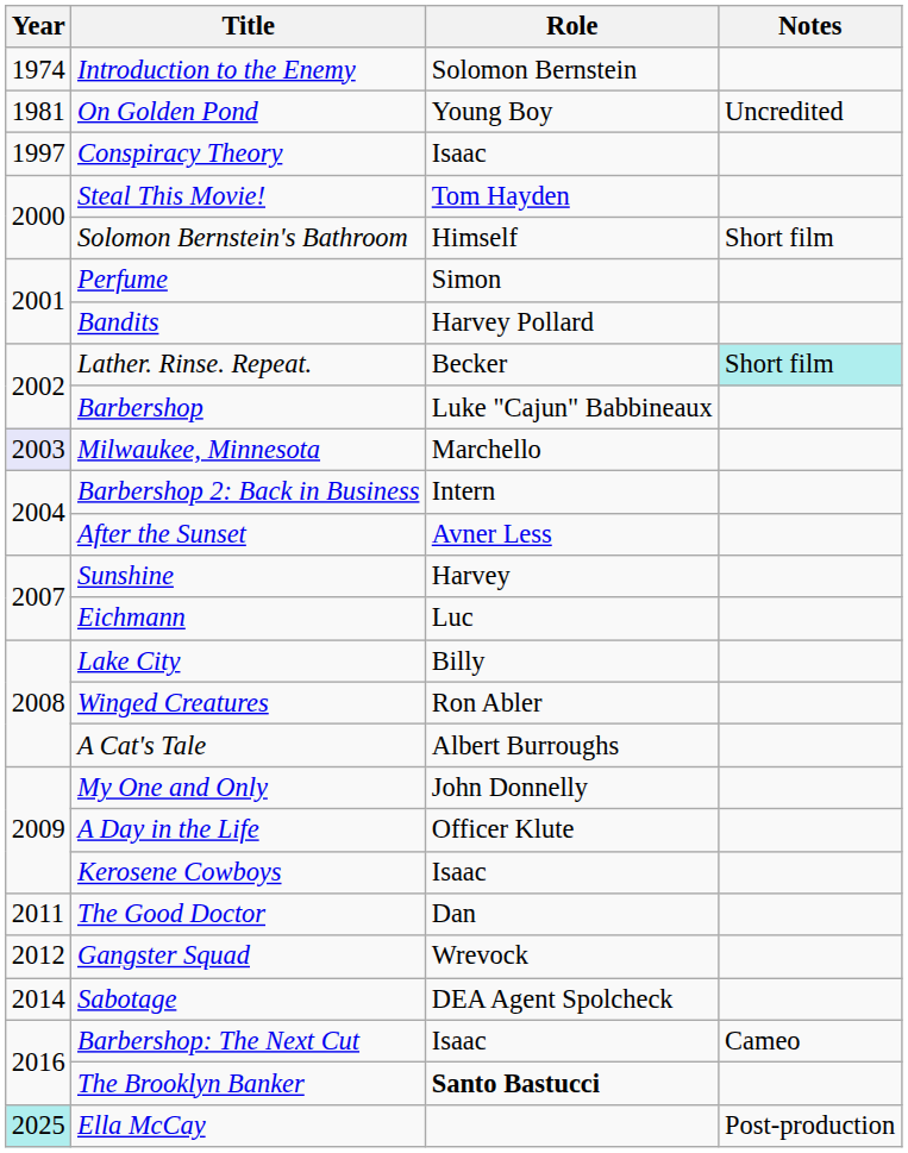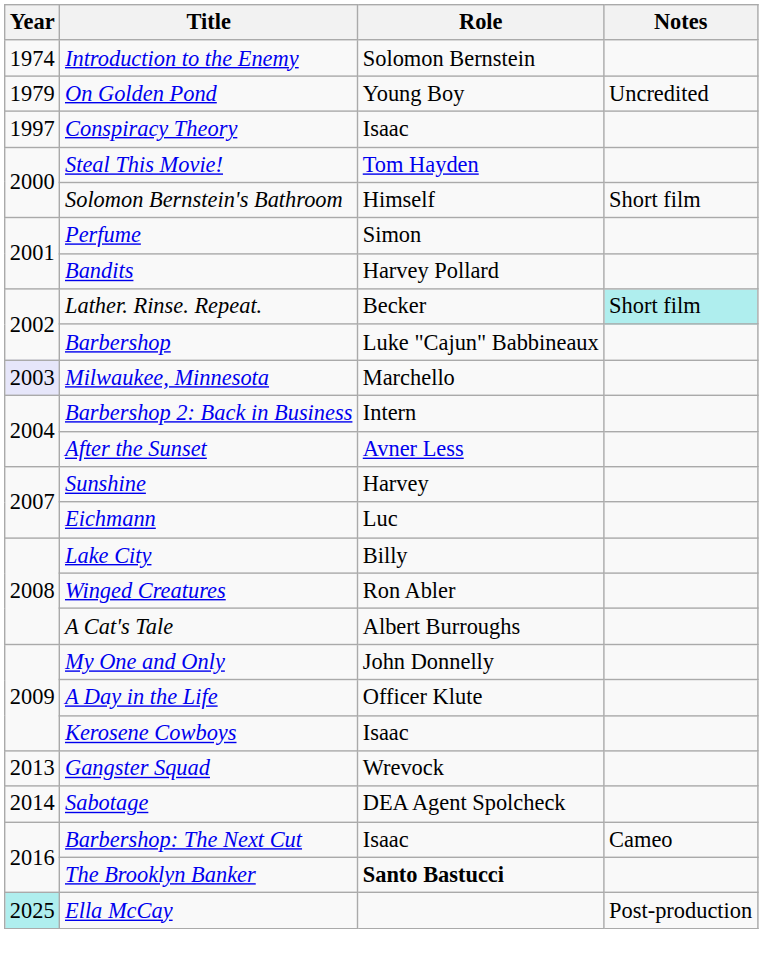 <table class="wikitable sortable">
 <tr>
 <th>Year</th>
 <th>Title</th>
 <th>Role</th>
 <th class="unsortable">Notes</th>
 </tr>
 <tr>
 <td>1974</td>
 <td><em><a href='#'>Introduction to the Enemy</a></em></td>
 <td>Solomon Bernstein</td>
 <td></td>
 </tr>
 <tr>
-<td>1981</td>
+<td>1979</td>
 <td><em><a href='#'>On Golden Pond</a></em></td>
 <td>Young Boy</td>
 <td>Uncredited</td>
 </tr>
 <tr>
 <td>1997</td>
 <td><em><a href='#'>Conspiracy Theory</a></em></td>
 <td>Isaac</td>
 <td></td>
 </tr>
 <tr>
 <td rowspan=2>2000</td>
 <td><em><a href='#'>Steal This Movie!</a></em></td>
 <td><a href='#'>Tom Hayden</a></td>
 <td></td>
 </tr>
 <tr>
 <td><em>Solomon Bernstein's Bathroom</em></td>
 <td>Himself</td>
 <td>Short film</td>
 </tr>
 <tr>
 <td rowspan=2>2001</td>
 <td><em><a href='#'>Perfume</a></em></td>
 <td>Simon</td>
 <td></td>
 </tr>
 <tr>
 <td><em><a href='#'>Bandits</a></em></td>
 <td>Harvey Pollard</td>
 <td></td>
 </tr>
 <tr>
 <td rowspan=2>2002</td>
 <td><em>Lather. Rinse. Repeat.</em></td>
 <td>Becker</td>
 <td style="background: paleturquoise;">Short film</td>
 </tr>
 <tr>
 <td><em><a href='#'>Barbershop</a></em></td>
 <td>Luke "Cajun" Babbineaux</td>
 <td></td>
 </tr>
 <tr>
 <td style="background: lavender;">2003</td>
 <td><em><a href='#'>Milwaukee, Minnesota</a></em></td>
 <td>Marchello</td>
 <td></td>
 </tr>
 <tr>
 <td rowspan=2>2004</td>
 <td><em><a href='#'>Barbershop 2: Back in Business</a></em></td>
 <td>Intern</td>
 <td></td>
 </tr>
 <tr>
 <td><em><a href='#'>After the Sunset</a></em></td>
 <td><a href='#'>Avner Less</a></td>
 <td></td>
 </tr>
 <tr>
 <td rowspan=2>2007</td>
 <td><em><a href='#'>Sunshine</a></em></td>
 <td>Harvey</td>
 <td></td>
 </tr>
 <tr>
 <td><em><a href='#'>Eichmann</a></em></td>
 <td>Luc</td>
 <td></td>
 </tr>
 <tr>
 <td rowspan=3>2008</td>
 <td><em><a href='#'>Lake City</a></em></td>
 <td>Billy</td>
 <td></td>
 </tr>
 <tr>
 <td><em><a href='#'>Winged Creatures</a></em></td>
 <td>Ron Abler</td>
 <td></td>
 </tr>
 <tr>
 <td><em>A Cat's Tale</em></td>
 <td>Albert Burroughs</td>
 <td></td>
 </tr>
 <tr>
 <td rowspan=3>2009</td>
 <td><em><a href='#'>My One and Only</a></em></td>
 <td>John Donnelly</td>
 <td></td>
 </tr>
 <tr>
 <td><em><a href='#'>A Day in the Life</a></em></td>
 <td>Officer Klute</td>
 <td></td>
 </tr>
 <tr>
 <td><em><a href='#'>Kerosene Cowboys</a></em></td>
 <td>Isaac</td>
 <td></td>
 </tr>
 <tr>
-<td>2011</td>
-<td><em><a href='#'>The Good Doctor</a></em></td>
-<td>Dan</td>
-<td></td>
-</tr>
-<tr>
-<td>2012</td>
+<td>2013</td>
 <td><em><a href='#'>Gangster Squad</a></em></td>
 <td>Wrevock</td>
 <td></td>
 </tr>
 <tr>
 <td>2014</td>
 <td><em><a href='#'>Sabotage</a></em></td>
 <td>DEA Agent Spolcheck</td>
 <td></td>
 </tr>
 <tr>
 <td rowspan=2>2016</td>
 <td><em><a href='#'>Barbershop: The Next Cut</a></em></td>
 <td>Isaac</td>
 <td>Cameo</td>
 </tr>
 <tr>
 <td><em><a href='#'>The Brooklyn Banker</a></em></td>
 <td><strong>Santo Bastucci</strong></td>
 <td></td>
 </tr>
 <tr>
 <td style="background: paleturquoise;">2025</td>
 <td><em><a href='#'>Ella McCay</a></em></td>
 <td></td>
 <td>Post-production</td>
 </tr>
 </table>
